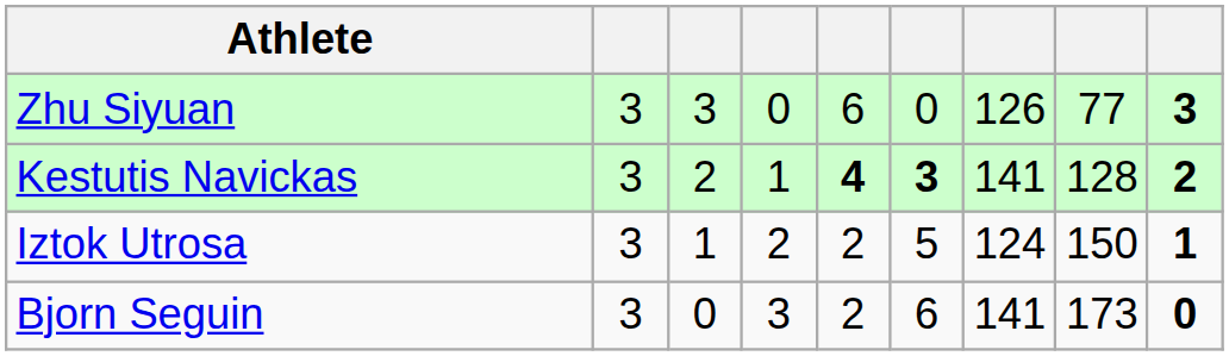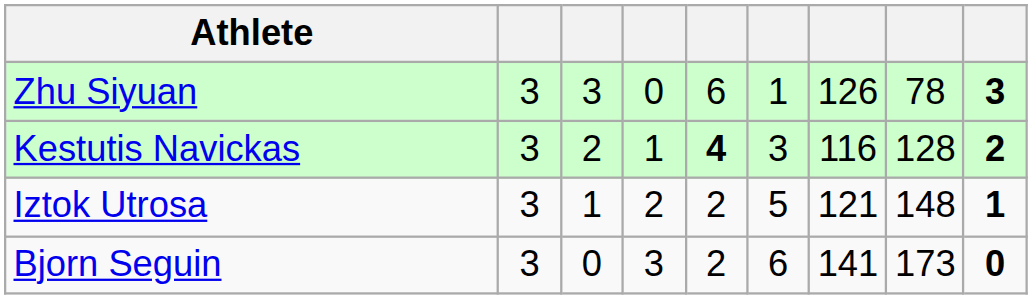 <table class=wikitable style="text-align:center">
 <tr>
 <th width=210>Athlete</th>
 <th width=20></th>
 <th width=20></th>
 <th width=20></th>
 <th width=20></th>
 <th width=20></th>
 <th width=20></th>
 <th width=20></th>
 <th width=20></th>
 </tr>
 <tr bgcolor=ccffcc>
 <td style="text-align:left"> <a href='#'>Zhu Siyuan</a></td>
 <td>3</td>
 <td>3</td>
 <td>0</td>
 <td>6</td>
-<td>0</td>
+<td>1</td>
 <td>126</td>
-<td>77</td>
+<td>78</td>
 <td><strong>3</strong></td>
 </tr>
 <tr bgcolor=ccffcc>
 <td style="text-align:left"> <a href='#'>Kestutis Navickas</a></td>
 <td>3</td>
 <td>2</td>
 <td>1</td>
 <td><strong>4</strong></td>
-<td><strong>3</strong></td>
-<td>141</td>
+<td>3</td>
+<td>116</td>
 <td>128</td>
 <td><strong>2</strong></td>
 </tr>
 <tr>
 <td style="text-align:left"> <a href='#'>Iztok Utrosa</a></td>
 <td>3</td>
 <td>1</td>
 <td>2</td>
 <td>2</td>
 <td>5</td>
-<td>124</td>
-<td>150</td>
+<td>121</td>
+<td>148</td>
 <td><strong>1</strong></td>
 </tr>
 <tr>
 <td style="text-align:left"> <a href='#'>Bjorn Seguin</a></td>
 <td>3</td>
 <td>0</td>
 <td>3</td>
 <td>2</td>
 <td>6</td>
 <td>141</td>
 <td>173</td>
 <td><strong>0</strong></td>
 </tr>
 </table>
